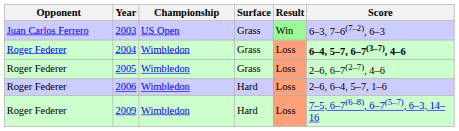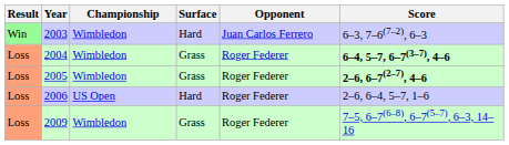 <table class="sortable wikitable">
 <tr>
-<th style="width:160px">Opponent</th>
+<th style="width:40px">Result</th>
 <th style="width:30px">Year</th>
 <th style="width:140px">Championship</th>
 <th>Surface</th>
-<th style="width:40px">Result</th>
+<th style="width:160px">Opponent</th>
 <th style="width:220px" class="unsortable">Score</th>
 </tr>
 <tr style="background:#ccccff;">
+<td style="background:#98fb98;">Win</td>
+<td><a href='#'>2003</a></td>
+<td><a href='#'>Wimbledon</a></td>
+<td>Hard</td>
 <td> <a href='#'>Juan Carlos Ferrero</a></td>
-<td><a href='#'>2003</a></td>
-<td><a href='#'>US Open</a></td>
-<td>Grass</td>
-<td style="background:#98fb98;">Win</td>
 <td>6–3, 7–6<sup>(7–2)</sup>, 6–3</td>
 </tr>
 <tr style="background:#ccffcc;">
-<td> <a href='#'>Roger Federer</a></td>
+<td style="background:#ffa07a;">Loss</td>
 <td><a href='#'>2004</a></td>
 <td><a href='#'>Wimbledon</a></td>
 <td>Grass</td>
-<td style="background:#ffa07a;">Loss</td>
+<td> <a href='#'>Roger Federer</a></td>
 <td><strong>6–4, 5–7, 6–7<sup>(3–7)</sup>, 4–6</strong></td>
 </tr>
 <tr style="background:#ccffcc;">
-<td> Roger Federer</td>
+<td style="background:#ffa07a;">Loss</td>
 <td><a href='#'>2005</a></td>
 <td><a href='#'>Wimbledon</a></td>
 <td>Grass</td>
-<td style="background:#ffa07a;">Loss</td>
-<td>2–6, 6–7<sup>(2–7)</sup>, 4–6</td>
+<td> Roger Federer</td>
+<td><strong>2–6, 6–7<sup>(2–7)</sup>, 4–6</strong></td>
 </tr>
 <tr style="background:#ccccff;">
+<td style="background:#ffa07a;">Loss</td>
+<td><a href='#'>2006</a></td>
+<td><a href='#'>US Open</a></td>
+<td>Hard</td>
 <td> Roger Federer</td>
-<td><a href='#'>2006</a></td>
-<td><a href='#'>Wimbledon</a></td>
-<td>Hard</td>
-<td style="background:#ffa07a;">Loss</td>
 <td>2–6, 6–4, 5–7, 1–6</td>
 </tr>
 <tr style="background:#ccffcc;">
-<td> Roger Federer</td>
+<td style="background:#ffa07a;">Loss</td>
 <td><a href='#'>2009</a></td>
 <td><a href='#'>Wimbledon</a></td>
-<td>Hard</td>
-<td style="background:#ffa07a;">Loss</td>
+<td>Grass</td>
+<td> Roger Federer</td>
 <td><a href='#'>7–5, 6–7<sup>(6–8)</sup>, 6–7<sup>(5–7)</sup>, 6–3, 14–16</a></td>
 </tr>
 </table>
